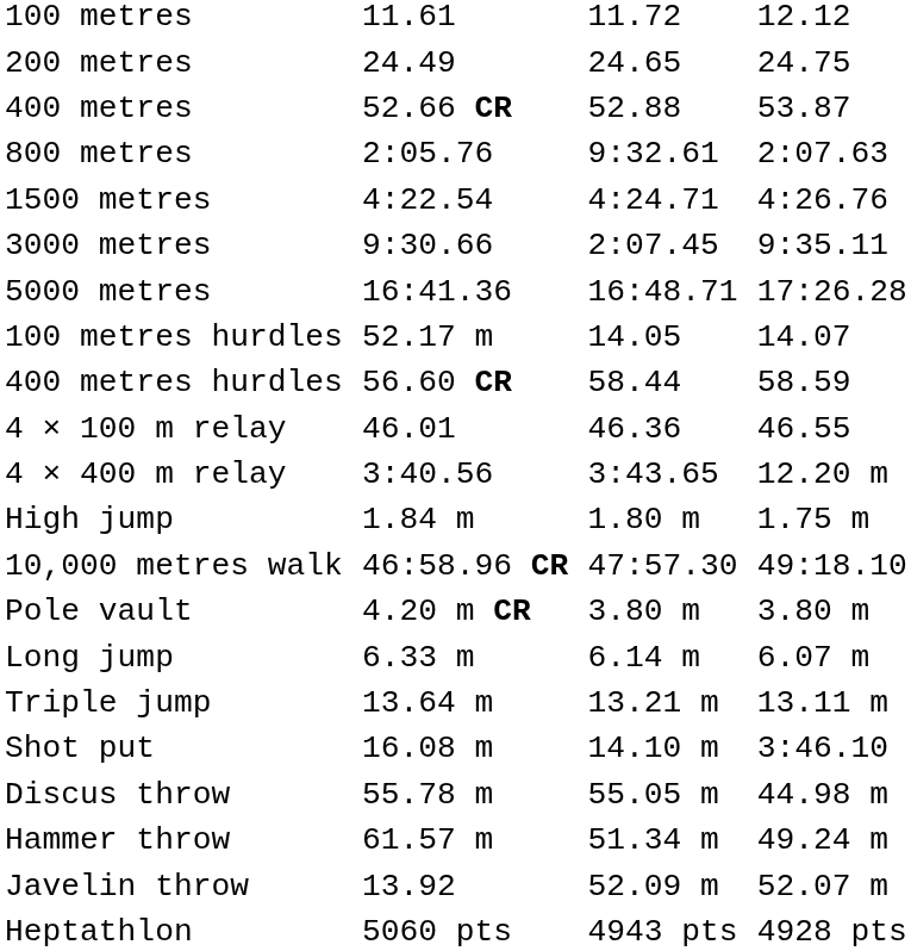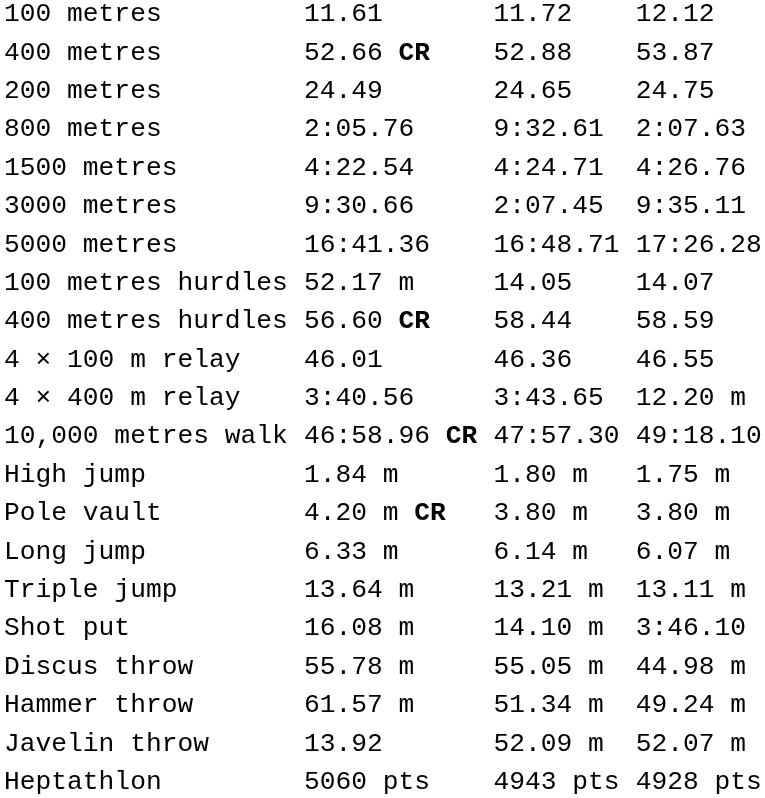 <table>
 <tr>
 <td>100 metres</td>
 <td></td>
 <td>11.61</td>
 <td></td>
 <td>11.72</td>
 <td></td>
 <td>12.12</td>
 </tr>
 <tr>
+<td>400 metres</td>
+<td></td>
+<td>52.66 <strong>CR</strong></td>
+<td></td>
+<td>52.88</td>
+<td></td>
+<td>53.87</td>
+</tr>
+<tr>
 <td>200 metres</td>
 <td></td>
 <td>24.49</td>
 <td></td>
 <td>24.65</td>
 <td></td>
 <td>24.75</td>
-</tr>
-<tr>
-<td>400 metres</td>
-<td></td>
-<td>52.66 <strong>CR</strong></td>
-<td></td>
-<td>52.88</td>
-<td></td>
-<td>53.87</td>
 </tr>
 <tr>
 <td>800 metres</td>
 <td></td>
 <td>2:05.76</td>
 <td></td>
 <td>9:32.61</td>
 <td></td>
 <td>2:07.63</td>
 </tr>
 <tr>
 <td>1500 metres</td>
 <td></td>
 <td>4:22.54</td>
 <td></td>
 <td>4:24.71</td>
 <td></td>
 <td>4:26.76</td>
 </tr>
 <tr>
 <td>3000 metres</td>
 <td></td>
 <td>9:30.66</td>
 <td></td>
 <td>2:07.45</td>
 <td></td>
 <td>9:35.11</td>
 </tr>
 <tr>
 <td>5000 metres</td>
 <td></td>
 <td>16:41.36</td>
 <td></td>
 <td>16:48.71</td>
 <td></td>
 <td>17:26.28</td>
 </tr>
 <tr>
 <td>100 metres hurdles</td>
 <td></td>
 <td>52.17 m</td>
 <td></td>
 <td>14.05</td>
 <td></td>
 <td>14.07</td>
 </tr>
 <tr>
 <td>400 metres hurdles</td>
 <td></td>
 <td>56.60 <strong>CR</strong></td>
 <td></td>
 <td>58.44</td>
 <td></td>
 <td>58.59</td>
 </tr>
 <tr>
 <td>4 × 100 m relay</td>
 <td></td>
 <td>46.01</td>
 <td></td>
 <td>46.36</td>
 <td></td>
 <td>46.55</td>
 </tr>
 <tr>
 <td>4 × 400 m relay</td>
 <td></td>
 <td>3:40.56</td>
 <td></td>
 <td>3:43.65</td>
 <td></td>
 <td>12.20 m</td>
 </tr>
 <tr>
+<td>10,000 metres walk</td>
+<td></td>
+<td>46:58.96 <strong>CR</strong></td>
+<td></td>
+<td>47:57.30</td>
+<td></td>
+<td>49:18.10</td>
+</tr>
+<tr>
 <td>High jump</td>
 <td></td>
 <td>1.84 m</td>
 <td></td>
 <td>1.80 m</td>
 <td></td>
 <td>1.75 m</td>
-</tr>
-<tr>
-<td>10,000 metres walk</td>
-<td></td>
-<td>46:58.96 <strong>CR</strong></td>
-<td></td>
-<td>47:57.30</td>
-<td></td>
-<td>49:18.10</td>
 </tr>
 <tr>
 <td>Pole vault</td>
 <td></td>
 <td>4.20 m <strong>CR</strong></td>
 <td></td>
 <td>3.80 m</td>
 <td></td>
 <td>3.80 m</td>
 </tr>
 <tr>
 <td>Long jump</td>
 <td></td>
 <td>6.33 m</td>
 <td></td>
 <td>6.14 m</td>
 <td></td>
 <td>6.07 m</td>
 </tr>
 <tr>
 <td>Triple jump</td>
 <td></td>
 <td>13.64 m</td>
 <td></td>
 <td>13.21 m</td>
 <td></td>
 <td>13.11 m</td>
 </tr>
 <tr>
 <td>Shot put</td>
 <td></td>
 <td>16.08 m</td>
 <td></td>
 <td>14.10 m</td>
 <td></td>
 <td>3:46.10</td>
 </tr>
 <tr>
 <td>Discus throw</td>
 <td></td>
 <td>55.78 m</td>
 <td></td>
 <td>55.05 m</td>
 <td></td>
 <td>44.98 m</td>
 </tr>
 <tr>
 <td>Hammer throw</td>
 <td></td>
 <td>61.57 m</td>
 <td></td>
 <td>51.34 m</td>
 <td></td>
 <td>49.24 m</td>
 </tr>
 <tr>
 <td>Javelin throw</td>
 <td></td>
 <td>13.92</td>
 <td></td>
 <td>52.09 m</td>
 <td></td>
 <td>52.07 m</td>
 </tr>
 <tr>
 <td>Heptathlon</td>
 <td></td>
 <td>5060 pts</td>
 <td></td>
 <td>4943 pts</td>
 <td></td>
 <td>4928 pts</td>
 </tr>
 </table>
